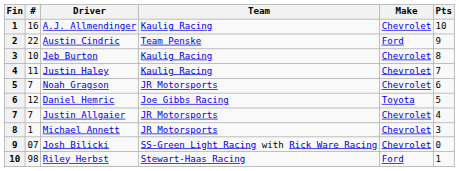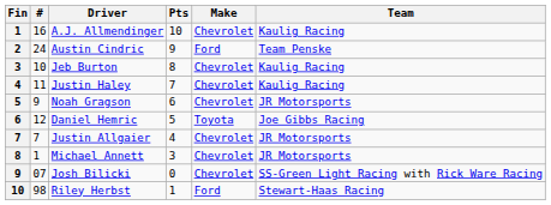 <table class="wikitable" style="font-size:95%">
 <tr>
 <th>Fin</th>
 <th>#</th>
 <th>Driver</th>
+<th>Pts</th>
+<th>Make</th>
 <th>Team</th>
-<th>Make</th>
-<th>Pts</th>
 </tr>
 <tr>
 <th>1</th>
 <td>16</td>
 <td><a href='#'>A.J. Allmendinger</a></td>
+<td>10</td>
+<td><a href='#'>Chevrolet</a></td>
 <td><a href='#'>Kaulig Racing</a></td>
-<td><a href='#'>Chevrolet</a></td>
-<td>10</td>
 </tr>
 <tr>
 <th>2</th>
-<td>22</td>
+<td>24</td>
 <td><a href='#'>Austin Cindric</a></td>
+<td>9</td>
+<td><a href='#'>Ford</a></td>
 <td><a href='#'>Team Penske</a></td>
-<td><a href='#'>Ford</a></td>
-<td>9</td>
 </tr>
 <tr>
 <th>3</th>
 <td>10</td>
 <td><a href='#'>Jeb Burton</a></td>
+<td>8</td>
+<td><a href='#'>Chevrolet</a></td>
 <td><a href='#'>Kaulig Racing</a></td>
-<td><a href='#'>Chevrolet</a></td>
-<td>8</td>
 </tr>
 <tr>
 <th>4</th>
 <td>11</td>
 <td><a href='#'>Justin Haley</a></td>
+<td>7</td>
+<td><a href='#'>Chevrolet</a></td>
 <td><a href='#'>Kaulig Racing</a></td>
-<td><a href='#'>Chevrolet</a></td>
-<td>7</td>
 </tr>
 <tr>
 <th>5</th>
-<td>7</td>
+<td>9</td>
 <td><a href='#'>Noah Gragson</a></td>
+<td>6</td>
+<td><a href='#'>Chevrolet</a></td>
 <td><a href='#'>JR Motorsports</a></td>
-<td><a href='#'>Chevrolet</a></td>
-<td>6</td>
 </tr>
 <tr>
 <th>6</th>
 <td>12</td>
 <td><a href='#'>Daniel Hemric</a></td>
+<td>5</td>
+<td><a href='#'>Toyota</a></td>
 <td><a href='#'>Joe Gibbs Racing</a></td>
-<td><a href='#'>Toyota</a></td>
-<td>5</td>
 </tr>
 <tr>
 <th>7</th>
 <td>7</td>
 <td><a href='#'>Justin Allgaier</a></td>
+<td>4</td>
+<td><a href='#'>Chevrolet</a></td>
 <td><a href='#'>JR Motorsports</a></td>
-<td><a href='#'>Chevrolet</a></td>
-<td>4</td>
 </tr>
 <tr>
 <th>8</th>
 <td>1</td>
 <td><a href='#'>Michael Annett</a></td>
+<td>3</td>
+<td><a href='#'>Chevrolet</a></td>
 <td><a href='#'>JR Motorsports</a></td>
-<td><a href='#'>Chevrolet</a></td>
-<td>3</td>
 </tr>
 <tr>
 <th>9</th>
 <td>07</td>
 <td><a href='#'>Josh Bilicki</a></td>
+<td>0</td>
+<td><a href='#'>Chevrolet</a></td>
 <td><a href='#'>SS-Green Light Racing</a> with <a href='#'>Rick Ware Racing</a></td>
-<td><a href='#'>Chevrolet</a></td>
-<td>0</td>
 </tr>
 <tr>
 <th>10</th>
 <td>98</td>
 <td><a href='#'>Riley Herbst</a></td>
+<td>1</td>
+<td><a href='#'>Ford</a></td>
 <td><a href='#'>Stewart-Haas Racing</a></td>
-<td><a href='#'>Ford</a></td>
-<td>1</td>
 </tr>
 </table>
